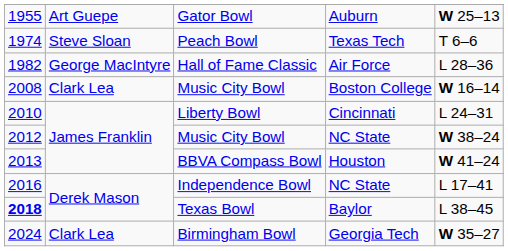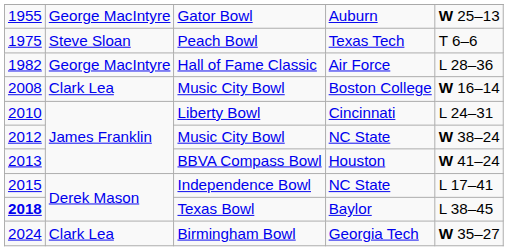 <table class="wikitable">
 <tr>
 </tr>
 <tr>
 <td><a href='#'>1955</a></td>
-<td><a href='#'>Art Guepe</a></td>
+<td><a href='#'>George MacIntyre</a></td>
 <td><a href='#'>Gator Bowl</a></td>
 <td><a href='#'>Auburn</a></td>
 <td><strong>W</strong> 25–13</td>
 </tr>
 <tr>
-<td><a href='#'>1974</a></td>
+<td><a href='#'>1975</a></td>
 <td><a href='#'>Steve Sloan</a></td>
 <td><a href='#'>Peach Bowl</a></td>
 <td><a href='#'>Texas Tech</a></td>
 <td>T 6–6</td>
 </tr>
 <tr>
 <td><a href='#'>1982</a></td>
 <td><a href='#'>George MacIntyre</a></td>
 <td><a href='#'>Hall of Fame Classic</a></td>
 <td><a href='#'>Air Force</a></td>
 <td>L 28–36</td>
 </tr>
 <tr>
 <td><a href='#'>2008</a></td>
 <td><a href='#'>Clark Lea</a></td>
 <td><a href='#'>Music City Bowl</a></td>
 <td><a href='#'>Boston College</a></td>
 <td><strong>W</strong> 16–14</td>
 </tr>
 <tr>
 <td><a href='#'>2010</a></td>
 <td rowspan="3"><a href='#'>James Franklin</a></td>
 <td><a href='#'>Liberty Bowl</a></td>
 <td><a href='#'>Cincinnati</a></td>
 <td>L 24–31</td>
 </tr>
 <tr>
 <td><a href='#'>2012</a></td>
 <td><a href='#'>Music City Bowl</a></td>
 <td><a href='#'>NC State</a></td>
 <td><strong>W</strong> 38–24</td>
 </tr>
 <tr>
 <td><a href='#'>2013</a></td>
 <td><a href='#'>BBVA Compass Bowl</a></td>
 <td><a href='#'>Houston</a></td>
 <td><strong>W</strong> 41–24</td>
 </tr>
 <tr>
-<td><a href='#'>2016</a></td>
+<td><a href='#'>2015</a></td>
 <td rowspan="2"><a href='#'>Derek Mason</a></td>
 <td><a href='#'>Independence Bowl</a></td>
 <td><a href='#'>NC State</a></td>
 <td>L 17–41</td>
 </tr>
 <tr>
 <td><strong><a href='#'>2018</a></strong></td>
 <td><a href='#'>Texas Bowl</a></td>
 <td><a href='#'>Baylor</a></td>
 <td>L 38–45</td>
 </tr>
 <tr>
 <td><a href='#'>2024</a></td>
 <td><a href='#'>Clark Lea</a></td>
 <td><a href='#'>Birmingham Bowl</a></td>
 <td><a href='#'>Georgia Tech</a></td>
 <td><strong>W</strong> 35–27</td>
 </tr>
 </table>
